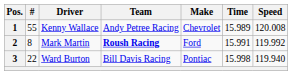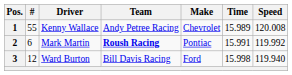 <table class="wikitable" style="font-size:95%">
 <tr>
 <th>Pos.</th>
 <th>#</th>
 <th>Driver</th>
 <th>Team</th>
 <th>Make</th>
 <th>Time</th>
 <th>Speed</th>
 </tr>
 <tr>
 <th>1</th>
 <td>55</td>
 <td><a href='#'>Kenny Wallace</a></td>
 <td><a href='#'>Andy Petree Racing</a></td>
 <td><a href='#'>Chevrolet</a></td>
 <td>15.989</td>
 <td>120.008</td>
 </tr>
 <tr>
 <th>2</th>
-<td>8</td>
+<td>6</td>
 <td><a href='#'>Mark Martin</a></td>
 <td><strong><a href='#'>Roush Racing</a></strong></td>
-<td><a href='#'>Ford</a></td>
+<td><a href='#'>Pontiac</a></td>
 <td>15.991</td>
 <td>119.992</td>
 </tr>
 <tr>
 <th>3</th>
-<td>22</td>
+<td>12</td>
 <td><a href='#'>Ward Burton</a></td>
 <td><a href='#'>Bill Davis Racing</a></td>
-<td><a href='#'>Pontiac</a></td>
+<td><a href='#'>Ford</a></td>
 <td>15.998</td>
 <td>119.940</td>
 </tr>
 <tr>
 <th colspan="7"></th>
 </tr>
 </table>
